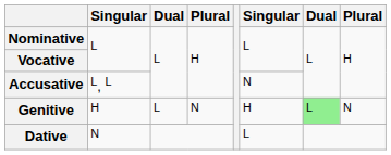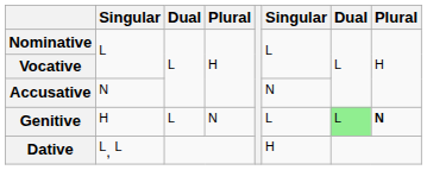 <table class="wikitable">
 <tr>
 <th></th>
 <th>Singular</th>
 <th>Dual</th>
 <th>Plural</th>
 <th rowspan="6"></th>
 <th>Singular</th>
 <th>Dual</th>
 <th>Plural</th>
 </tr>
 <tr>
 <th>Nominative</th>
 <td rowspan="2"><sup>L</sup></td>
 <td rowspan="3"><sup>L</sup></td>
 <td rowspan="3"><sup>H</sup></td>
 <td rowspan="2"><sup>L</sup></td>
 <td rowspan="3"><sup>L</sup></td>
 <td rowspan="3"><sup>H</sup></td>
 </tr>
 <tr>
 <th>Vocative</th>
 </tr>
 <tr>
 <th>Accusative</th>
-<td><sup>L</sup>, <sup>L</sup></td>
+<td><sup>N</sup></td>
 <td><sup>N</sup></td>
 </tr>
 <tr>
 <th>Genitive</th>
 <td><sup>H</sup></td>
 <td><sup>L</sup></td>
 <td><sup>N</sup></td>
-<td><sup>H</sup></td>
+<td><sup>L</sup></td>
 <td style="background: lightgreen;"><sup>L</sup></td>
-<td><sup>N</sup></td>
+<td><strong><sup>N</sup></strong></td>
 </tr>
 <tr>
 <th>Dative</th>
-<td><sup>N</sup></td>
+<td><sup>L</sup>, <sup>L</sup></td>
 <td colspan="2"></td>
-<td><sup>L</sup></td>
+<td><sup>H</sup></td>
 <td colspan="2"></td>
 </tr>
 </table>
